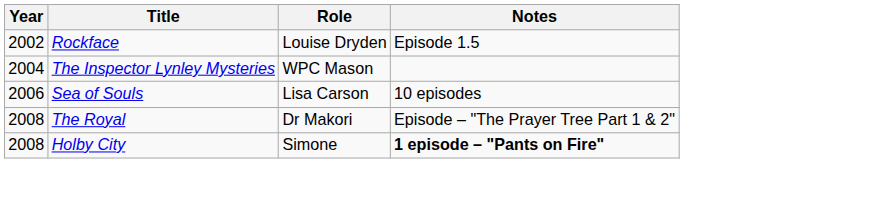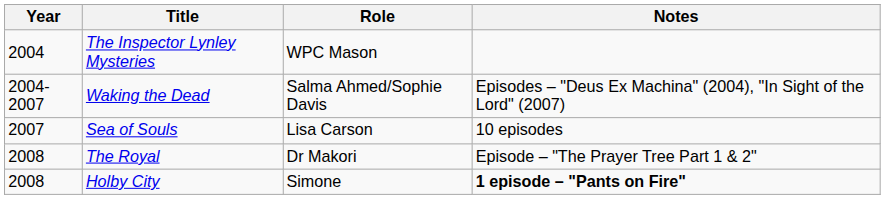 <table class="wikitable sortable">
 <tr>
 <th>Year</th>
 <th>Title</th>
 <th>Role</th>
 <th>Notes</th>
 </tr>
 <tr>
-<td>2002</td>
-<td><em><a href='#'>Rockface</a></em></td>
-<td>Louise Dryden</td>
-<td>Episode 1.5</td>
-</tr>
-<tr>
 <td>2004</td>
 <td><em><a href='#'>The Inspector Lynley Mysteries</a></em></td>
 <td>WPC Mason</td>
 <td></td>
 </tr>
 <tr>
-<td>2006</td>
+<td>2004-2007</td>
+<td><em><a href='#'>Waking the Dead</a></em></td>
+<td>Salma Ahmed/Sophie Davis</td>
+<td>Episodes – "Deus Ex Machina" (2004), "In Sight of the Lord" (2007)</td>
+</tr>
+<tr>
+<td>2007</td>
 <td><em><a href='#'>Sea of Souls</a></em></td>
 <td>Lisa Carson</td>
 <td>10 episodes</td>
 </tr>
 <tr>
 <td>2008</td>
 <td><em><a href='#'>The Royal</a></em></td>
 <td>Dr Makori</td>
 <td>Episode – "The Prayer Tree Part 1 & 2"</td>
 </tr>
 <tr>
 <td>2008</td>
 <td><em><a href='#'>Holby City</a></em></td>
 <td>Simone</td>
 <td><strong>1 episode – "Pants on Fire"</strong></td>
 </tr>
 </table>
